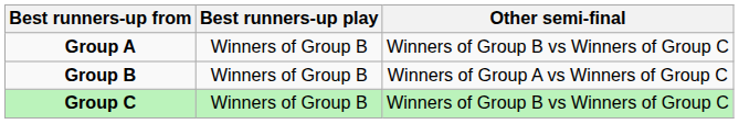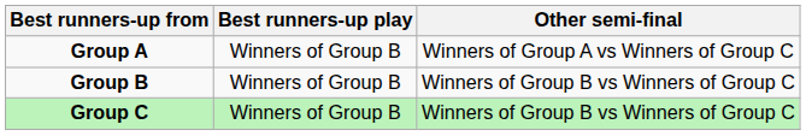 <table class="wikitable" style="text-align:center">
 <tr>
 <th>Best runners-up from</th>
 <th>Best runners-up play</th>
 <th>Other semi-final</th>
 </tr>
 <tr>
 <td><strong>Group A</strong></td>
 <td>Winners of Group B</td>
-<td>Winners of Group B vs Winners of Group C</td>
+<td>Winners of Group A vs Winners of Group C</td>
 </tr>
 <tr>
 <td><strong>Group B</strong></td>
 <td>Winners of Group B</td>
-<td>Winners of Group A vs Winners of Group C</td>
+<td>Winners of Group B vs Winners of Group C</td>
 </tr>
 <tr style="background:#BBF3BB;">
 <td><strong>Group C</strong></td>
 <td>Winners of Group B</td>
 <td>Winners of Group B vs Winners of Group C</td>
 </tr>
 </table>
